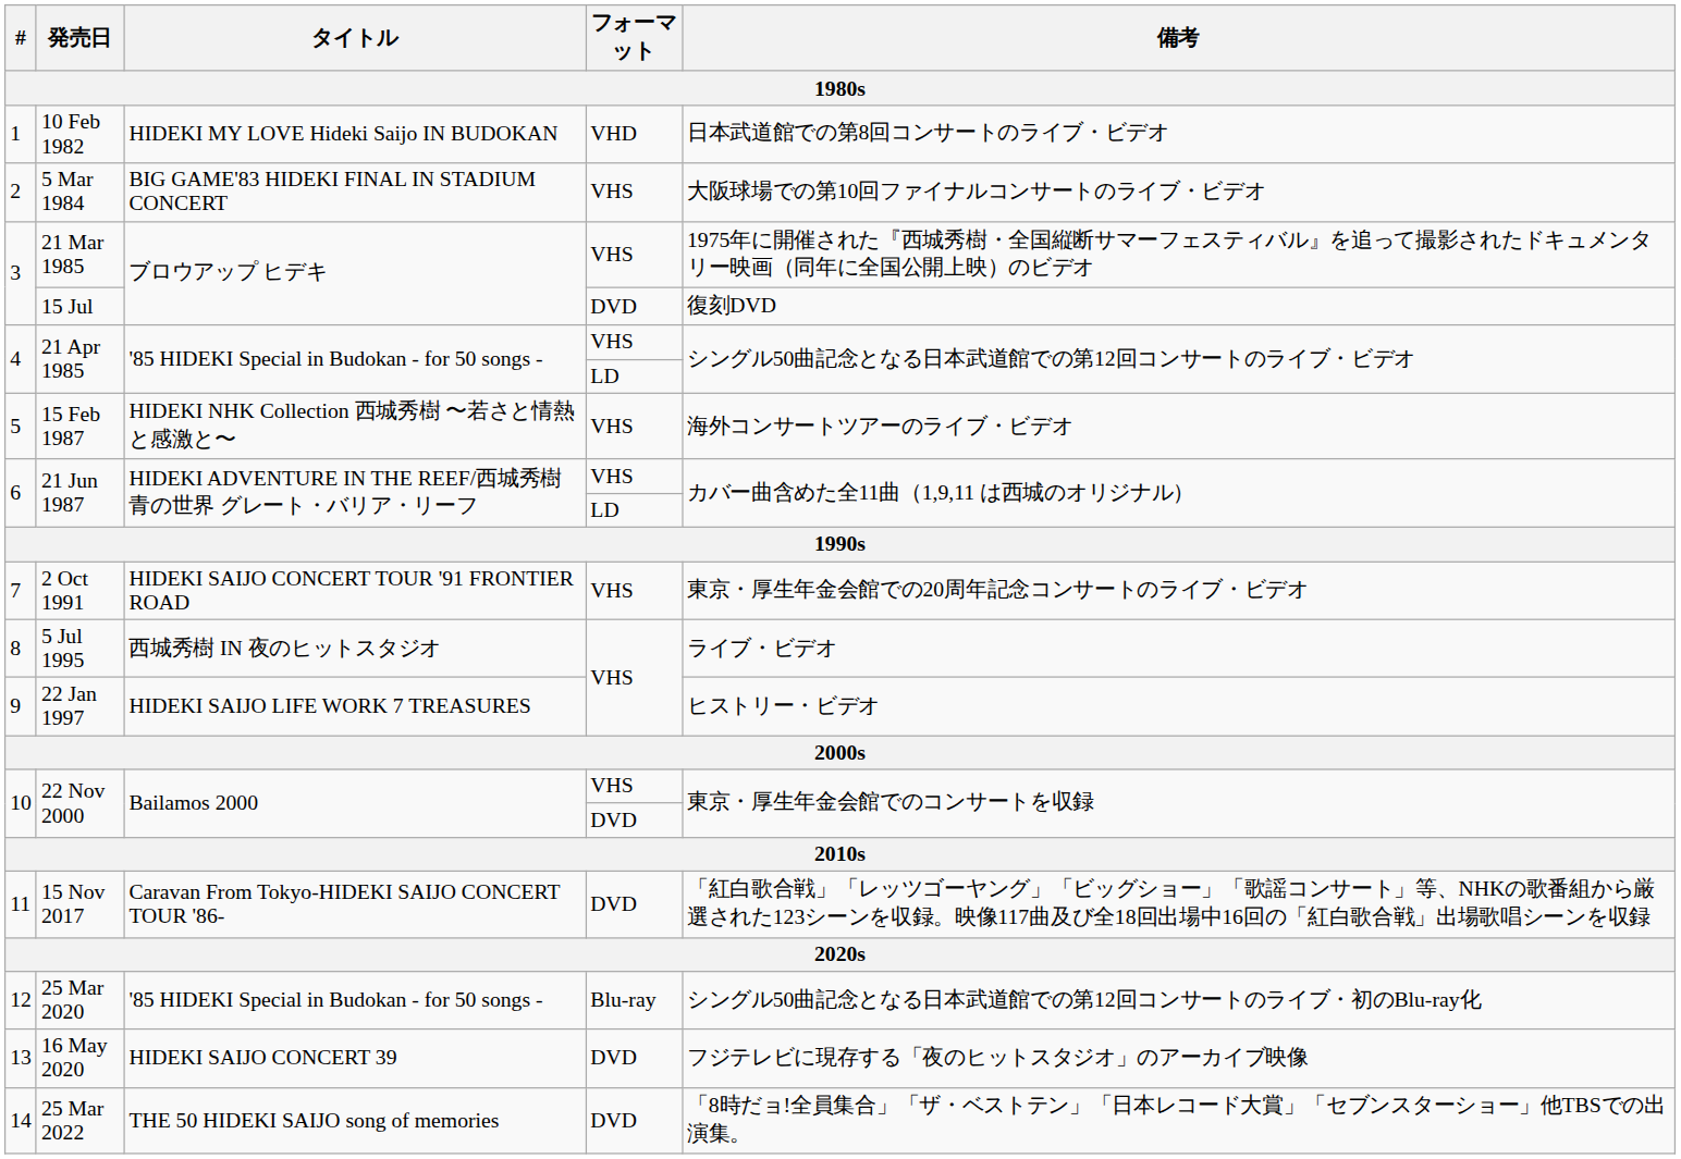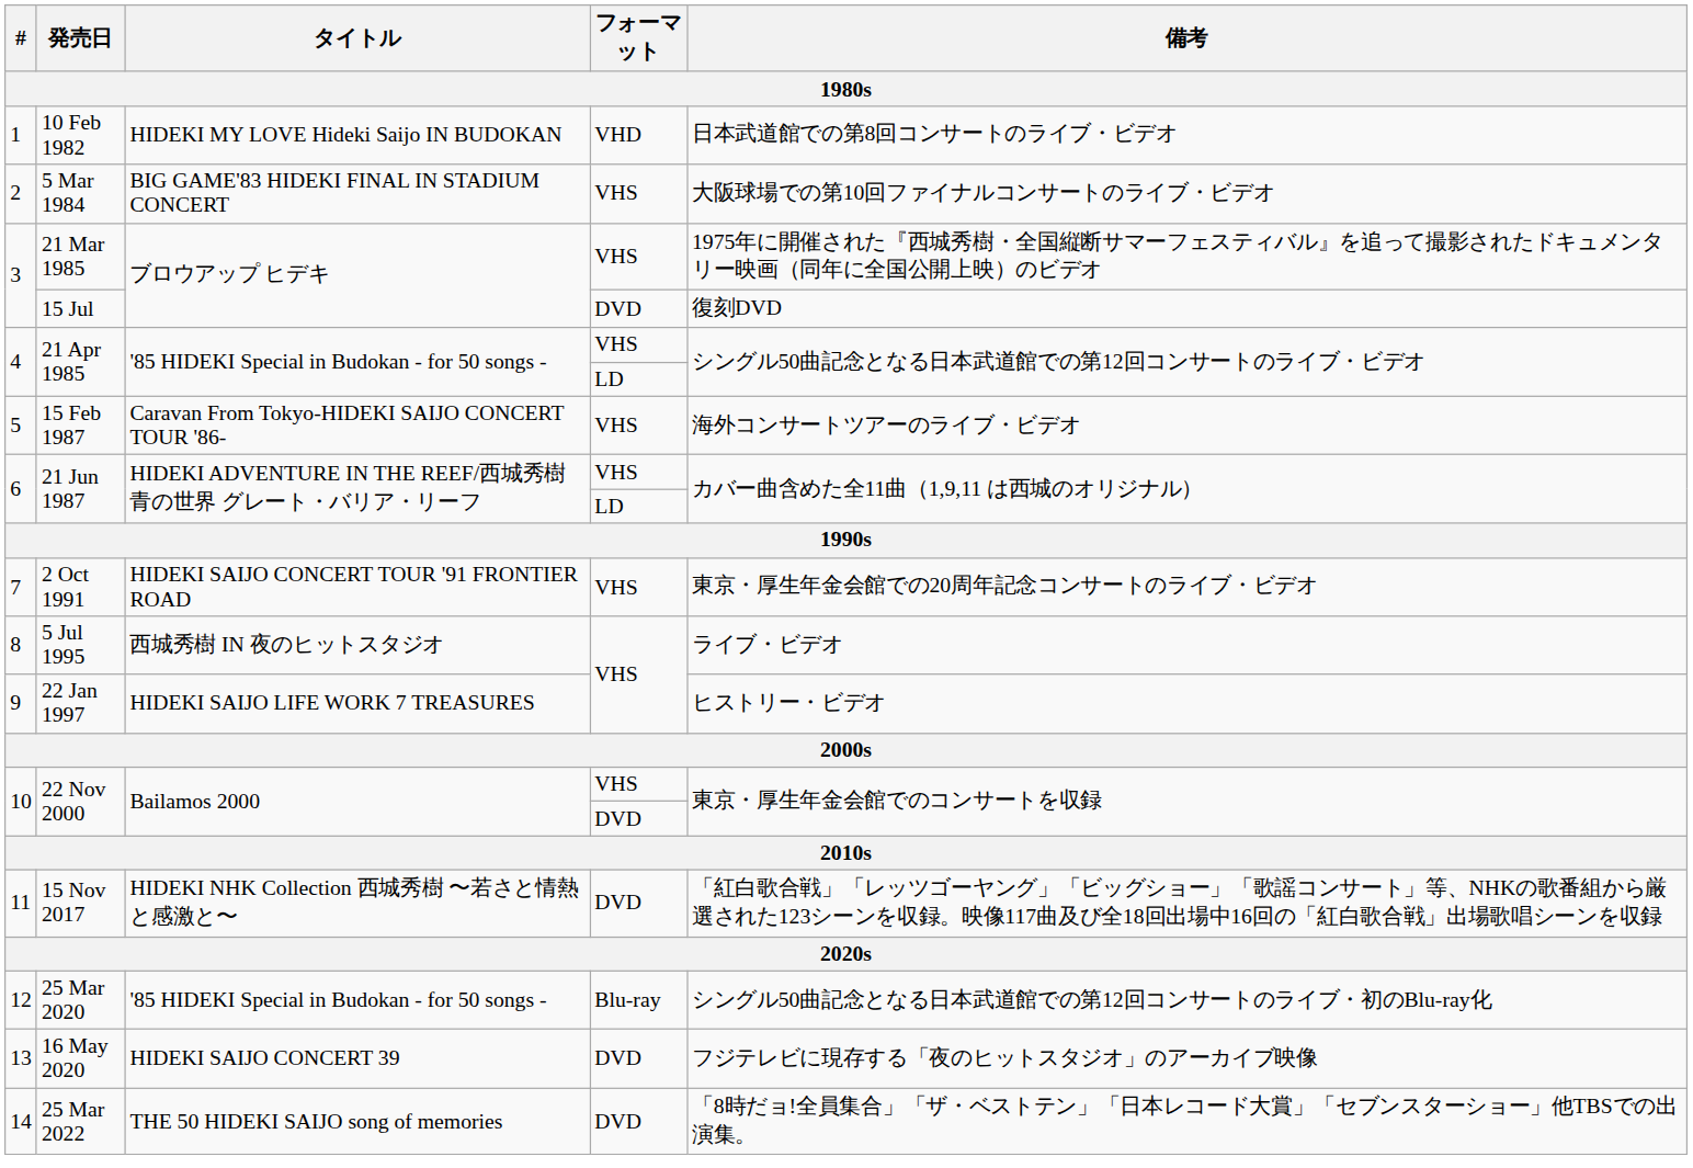 <table class="wikitable">
 <tr>
 <th>#</th>
 <th>発売日</th>
 <th>タイトル</th>
 <th>フォーマット</th>
 <th>備考</th>
 </tr>
 <tr>
 <th colspan="5">1980s</th>
 </tr>
 <tr>
 <td>1</td>
 <td>10 Feb 1982</td>
 <td>HIDEKI MY LOVE Hideki Saijo IN BUDOKAN</td>
 <td>VHD</td>
 <td>日本武道館での第8回コンサートのライブ・ビデオ</td>
 </tr>
 <tr>
 <td>2</td>
 <td>5 Mar 1984</td>
 <td>BIG GAME'83 HIDEKI FINAL IN STADIUM CONCERT</td>
 <td>VHS</td>
 <td>大阪球場での第10回ファイナルコンサートのライブ・ビデオ</td>
 </tr>
 <tr>
 <td rowspan="2">3</td>
 <td>21 Mar 1985</td>
 <td rowspan="2">ブロウアップ ヒデキ</td>
 <td>VHS</td>
 <td>1975年に開催された『西城秀樹・全国縦断サマーフェスティバル』を追って撮影されたドキュメンタリー映画（同年に全国公開上映）のビデオ</td>
 </tr>
 <tr>
 <td>15 Jul</td>
 <td>DVD</td>
 <td>復刻DVD</td>
 </tr>
 <tr>
 <td rowspan="2">4</td>
 <td rowspan="2">21 Apr 1985</td>
 <td rowspan="2">'85 HIDEKI Special in Budokan - for 50 songs -</td>
 <td>VHS</td>
 <td rowspan="2">シングル50曲記念となる日本武道館での第12回コンサートのライブ・ビデオ</td>
 </tr>
 <tr>
 <td>LD</td>
 </tr>
 <tr>
 <td>5</td>
 <td>15 Feb 1987</td>
-<td>HIDEKI NHK Collection 西城秀樹 〜若さと情熱と感激と〜</td>
+<td>Caravan From Tokyo-HIDEKI SAIJO CONCERT TOUR '86-</td>
 <td>VHS</td>
 <td>海外コンサートツアーのライブ・ビデオ</td>
 </tr>
 <tr>
 <td rowspan="2">6</td>
 <td rowspan="2">21 Jun 1987</td>
 <td rowspan="2">HIDEKI ADVENTURE IN THE REEF/西城秀樹 青の世界 グレート・バリア・リーフ</td>
 <td>VHS</td>
 <td rowspan="2">カバー曲含めた全11曲（1,9,11 は西城のオリジナル）</td>
 </tr>
 <tr>
 <td>LD</td>
 </tr>
 <tr>
 <th colspan="5">1990s</th>
 </tr>
 <tr>
 <td>7</td>
 <td>2 Oct 1991</td>
 <td>HIDEKI SAIJO CONCERT TOUR '91 FRONTIER ROAD</td>
 <td>VHS</td>
 <td>東京・厚生年金会館での20周年記念コンサートのライブ・ビデオ</td>
 </tr>
 <tr>
 <td>8</td>
 <td>5 Jul 1995</td>
 <td>西城秀樹 IN 夜のヒットスタジオ</td>
 <td rowspan="2">VHS</td>
 <td>ライブ・ビデオ</td>
 </tr>
 <tr>
 <td>9</td>
 <td>22 Jan 1997</td>
 <td>HIDEKI SAIJO LIFE WORK 7 TREASURES</td>
 <td>ヒストリー・ビデオ</td>
 </tr>
 <tr>
 <th colspan="5">2000s</th>
 </tr>
 <tr>
 <td rowspan="2">10</td>
 <td rowspan="2">22 Nov 2000</td>
 <td rowspan="2">Bailamos 2000</td>
 <td>VHS</td>
 <td rowspan="2">東京・厚生年金会館でのコンサートを収録</td>
 </tr>
 <tr>
 <td>DVD</td>
 </tr>
 <tr>
 <th colspan="5">2010s</th>
 </tr>
 <tr>
 <td>11</td>
 <td>15 Nov 2017</td>
-<td>Caravan From Tokyo-HIDEKI SAIJO CONCERT TOUR '86-</td>
+<td>HIDEKI NHK Collection 西城秀樹 〜若さと情熱と感激と〜</td>
 <td>DVD</td>
 <td>「紅白歌合戦」「レッツゴーヤング」「ビッグショー」「歌謡コンサート」等、NHKの歌番組から厳選された123シーンを収録。映像117曲及び全18回出場中16回の「紅白歌合戦」出場歌唱シーンを収録</td>
 </tr>
 <tr>
 <th colspan="5">2020s</th>
 </tr>
 <tr>
 <td>12</td>
 <td>25 Mar 2020</td>
 <td>'85 HIDEKI Special in Budokan - for 50 songs -</td>
 <td>Blu-ray</td>
 <td>シングル50曲記念となる日本武道館での第12回コンサートのライブ・初のBlu-ray化</td>
 </tr>
 <tr>
 <td>13</td>
 <td>16 May 2020</td>
 <td>HIDEKI SAIJO CONCERT 39</td>
 <td>DVD</td>
 <td>フジテレビに現存する「夜のヒットスタジオ」のアーカイブ映像</td>
 </tr>
 <tr>
 <td>14</td>
 <td>25 Mar 2022</td>
 <td>THE 50 HIDEKI SAIJO song of memories</td>
 <td>DVD</td>
 <td>「8時だョ!全員集合」「ザ・ベストテン」「日本レコード大賞」「セブンスターショー」他TBSでの出演集。</td>
 </tr>
 </table>
